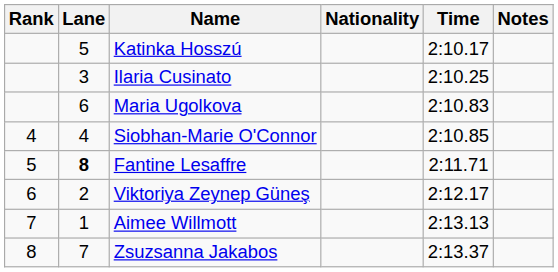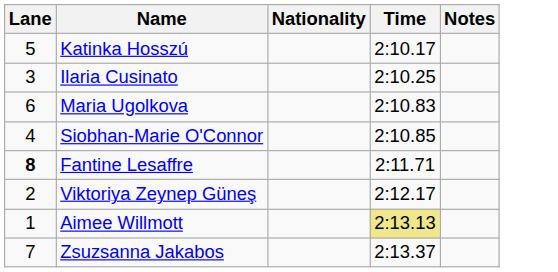 <table class="wikitable sortable" style="text-align:center">
 <tr>
-<th>Rank</th>
 <th>Lane</th>
 <th>Name</th>
 <th>Nationality</th>
 <th>Time</th>
 <th>Notes</th>
 </tr>
 <tr>
-<td></td>
 <td>5</td>
 <td align=left><a href='#'>Katinka Hosszú</a></td>
 <td align=left></td>
 <td>2:10.17</td>
 <td></td>
 </tr>
 <tr>
-<td></td>
 <td>3</td>
 <td align=left><a href='#'>Ilaria Cusinato</a></td>
 <td align=left></td>
 <td>2:10.25</td>
 <td></td>
 </tr>
 <tr>
-<td></td>
 <td>6</td>
 <td align=left><a href='#'>Maria Ugolkova</a></td>
 <td align=left></td>
 <td>2:10.83</td>
 <td></td>
 </tr>
 <tr>
 <td>4</td>
-<td>4</td>
 <td align=left><a href='#'>Siobhan-Marie O'Connor</a></td>
 <td align=left></td>
 <td>2:10.85</td>
 <td></td>
 </tr>
 <tr>
-<td>5</td>
 <td><strong>8</strong></td>
 <td align=left><a href='#'>Fantine Lesaffre</a></td>
 <td align=left></td>
 <td>2:11.71</td>
 <td></td>
 </tr>
 <tr>
-<td>6</td>
 <td>2</td>
 <td align=left><a href='#'>Viktoriya Zeynep Güneş</a></td>
 <td align=left></td>
 <td>2:12.17</td>
 <td></td>
 </tr>
 <tr>
-<td>7</td>
 <td>1</td>
 <td align=left><a href='#'>Aimee Willmott</a></td>
 <td align=left></td>
-<td>2:13.13</td>
+<td style="background: khaki;">2:13.13</td>
 <td></td>
 </tr>
 <tr>
-<td>8</td>
 <td>7</td>
 <td align=left><a href='#'>Zsuzsanna Jakabos</a></td>
 <td align=left></td>
 <td>2:13.37</td>
 <td></td>
 </tr>
 </table>
